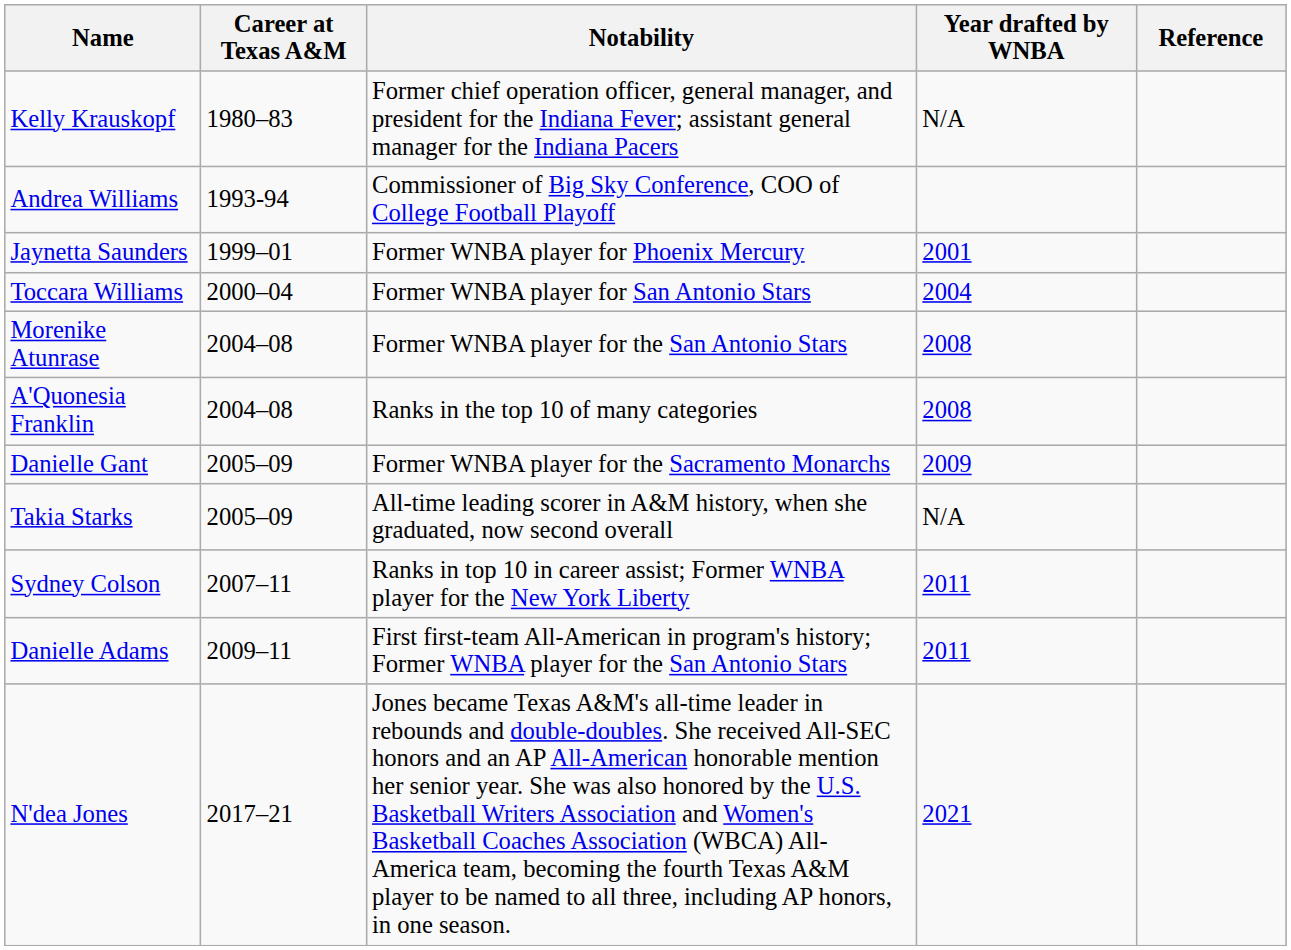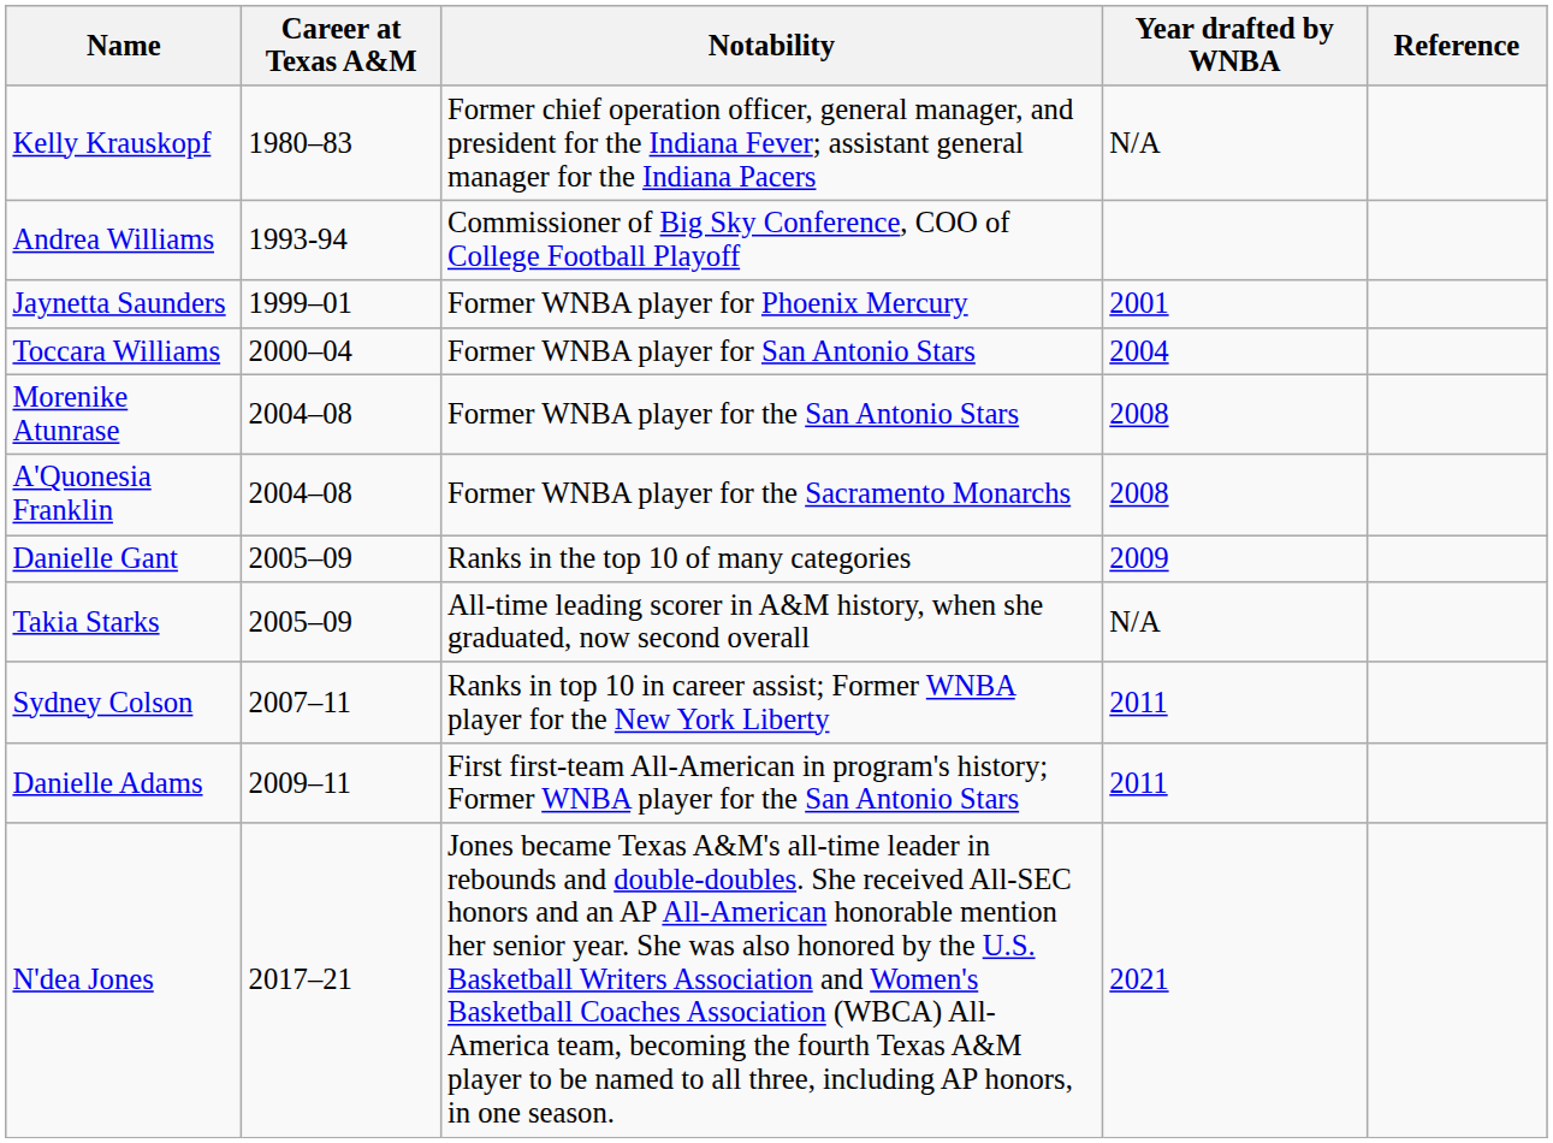 <table class="wikitable sortable">
 <tr>
 <th width="120">Name</th>
 <th width="100">Career at Texas A&M</th>
 <th width="350">Notability</th>
 <th width="135">Year drafted by WNBA</th>
 <th width="90">Reference</th>
 </tr>
 <tr>
 <td><a href='#'>Kelly Krauskopf</a></td>
 <td>1980–83</td>
 <td>Former chief operation officer, general manager, and president for the <a href='#'>Indiana Fever</a>; assistant general manager for the <a href='#'>Indiana Pacers</a></td>
 <td>N/A</td>
 <td></td>
 </tr>
 <tr>
 <td><a href='#'>Andrea Williams</a></td>
 <td>1993-94</td>
 <td>Commissioner of <a href='#'>Big Sky Conference</a>, COO of <a href='#'>College Football Playoff</a></td>
 <td></td>
 </tr>
 <tr>
 <td><a href='#'>Jaynetta Saunders</a></td>
 <td>1999–01</td>
 <td>Former WNBA player for <a href='#'>Phoenix Mercury</a></td>
 <td><a href='#'>2001</a></td>
 <td></td>
 </tr>
 <tr>
 <td><a href='#'>Toccara Williams</a></td>
 <td>2000–04</td>
 <td>Former WNBA player for <a href='#'>San Antonio Stars</a></td>
 <td><a href='#'>2004</a></td>
 <td></td>
 </tr>
 <tr>
 <td><a href='#'>Morenike Atunrase</a></td>
 <td>2004–08</td>
 <td>Former WNBA player for the <a href='#'>San Antonio Stars</a></td>
 <td><a href='#'>2008</a></td>
 <td></td>
 </tr>
 <tr>
 <td><a href='#'>A'Quonesia Franklin</a></td>
 <td>2004–08</td>
-<td>Ranks in the top 10 of many categories</td>
+<td>Former WNBA player for the <a href='#'>Sacramento Monarchs</a></td>
 <td><a href='#'>2008</a></td>
 <td></td>
 </tr>
 <tr>
 <td><a href='#'>Danielle Gant</a></td>
 <td>2005–09</td>
-<td>Former WNBA player for the <a href='#'>Sacramento Monarchs</a></td>
+<td>Ranks in the top 10 of many categories</td>
 <td><a href='#'>2009</a></td>
 <td></td>
 </tr>
 <tr>
 <td><a href='#'>Takia Starks</a></td>
 <td>2005–09</td>
 <td>All-time leading scorer in A&M history, when she graduated, now second overall</td>
 <td>N/A</td>
 <td></td>
 </tr>
 <tr>
 <td><a href='#'>Sydney Colson</a></td>
 <td>2007–11</td>
 <td>Ranks in top 10 in career assist; Former <a href='#'>WNBA</a> player for the <a href='#'>New York Liberty</a></td>
 <td><a href='#'>2011</a></td>
 <td></td>
 </tr>
 <tr>
 <td><a href='#'>Danielle Adams</a></td>
 <td>2009–11</td>
 <td>First first-team All-American in program's history; Former <a href='#'>WNBA</a> player for the <a href='#'>San Antonio Stars</a></td>
 <td><a href='#'>2011</a></td>
 <td></td>
 </tr>
 <tr>
 <td><a href='#'>N'dea Jones</a></td>
 <td>2017–21</td>
 <td>Jones became Texas A&M's all-time leader in rebounds and <a href='#'>double-doubles</a>. She received All-SEC honors and an AP <a href='#'>All-American</a> honorable mention her senior year. She was also honored by the <a href='#'>U.S. Basketball Writers Association</a> and <a href='#'>Women's Basketball Coaches Association</a> (WBCA) All-America team, becoming the fourth Texas A&M player to be named to all three, including AP honors, in one season.</td>
 <td><a href='#'>2021</a></td>
 <td></td>
 </tr>
 </table>
